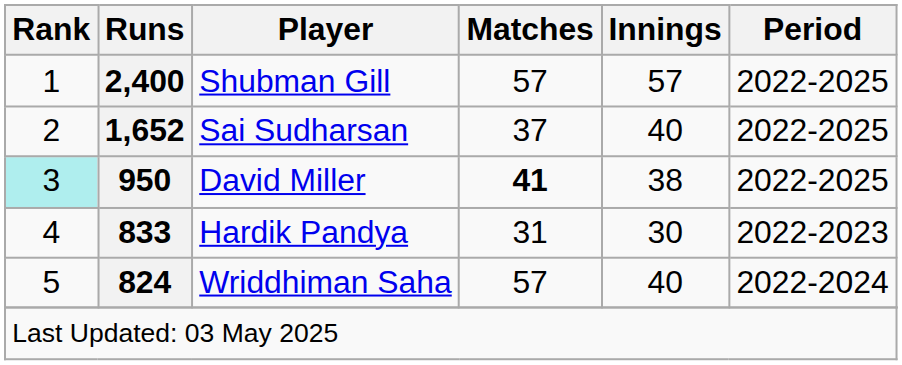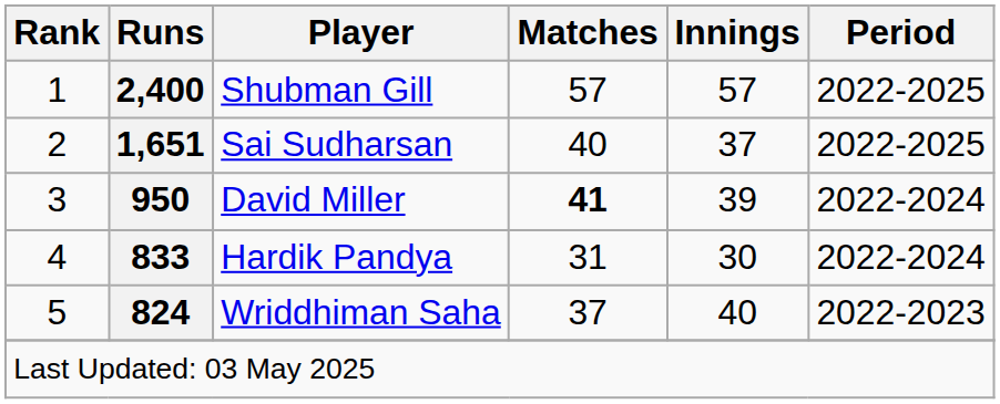 <table class="wikitable sortable">
 <tr>
 <th scope=col>Rank</th>
 <th scope=col>Runs</th>
 <th scope=col>Player</th>
 <th scope=col>Matches</th>
 <th scope=col>Innings</th>
 <th scope=col>Period</th>
 </tr>
 <tr>
 <td align=center>1</td>
 <th scope=row style=text-align:center;>2,400</th>
 <td><a href='#'>Shubman Gill</a></td>
 <td align="center">57</td>
 <td align="center">57</td>
 <td>2022-2025</td>
 </tr>
 <tr>
 <td align=center>2</td>
-<th scope=row style=text-align:center;>1,652</th>
+<th scope=row style=text-align:center;>1,651</th>
 <td><a href='#'>Sai Sudharsan</a></td>
+<td align="center">40</td>
 <td align="center">37</td>
-<td align="center">40</td>
 <td>2022-2025</td>
 </tr>
 <tr>
-<td align=center style="background: paleturquoise;">3</td>
+<td align=center>3</td>
 <th scope=row style=text-align:center;>950</th>
 <td><a href='#'>David Miller</a></td>
 <td align="center"><strong>41</strong></td>
-<td align="center">38</td>
-<td>2022-2025</td>
+<td align="center">39</td>
+<td>2022-2024</td>
 </tr>
 <tr>
 <td align="center">4</td>
 <th scope="row" style="text-align:center;">833</th>
 <td><a href='#'>Hardik Pandya</a></td>
 <td align="center">31</td>
 <td align="center">30</td>
-<td>2022-2023</td>
+<td>2022-2024</td>
 </tr>
 <tr>
 <td align="center">5</td>
 <th scope="row" style="text-align:center;">824</th>
 <td><a href='#'>Wriddhiman Saha</a></td>
-<td align="center">57</td>
+<td align="center">37</td>
 <td align="center">40</td>
-<td>2022-2024</td>
+<td>2022-2023</td>
 </tr>
 <tr>
 </tr>
 <tr class=sortbottom>
 <td colspan=9><small>Last Updated: 03 May 2025</small></td>
 </tr>
 </table>
